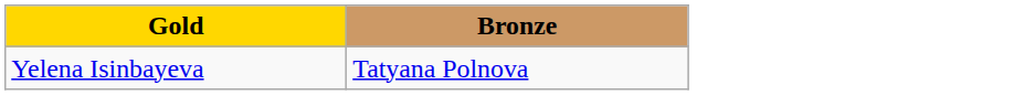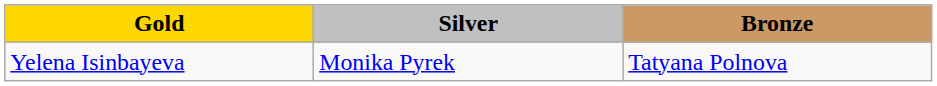 <table class="wikitable" style="text-align:left">
 <tr align="center">
 <td width=200 bgcolor=gold><strong>Gold</strong></td>
+<td width=200 bgcolor=silver><strong>Silver</strong></td>
 <td width=200 bgcolor=CC9966><strong>Bronze</strong></td>
 </tr>
 <tr>
 <td><a href='#'>Yelena Isinbayeva</a><br><em></em></td>
+<td><a href='#'>Monika Pyrek</a><br><em></em></td>
 <td><a href='#'>Tatyana Polnova</a><br><em></em></td>
 </tr>
 </table>
